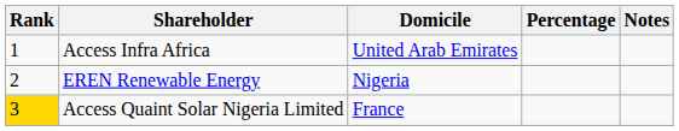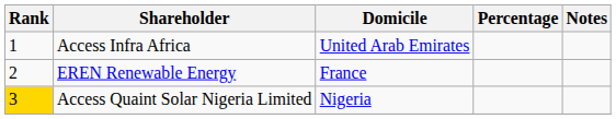 <table class="wikitable sortable">
 <tr>
 <th style="width:2em;">Rank</th>
 <th>Shareholder</th>
 <th>Domicile</th>
 <th>Percentage</th>
 <th>Notes</th>
 </tr>
 <tr>
 <td>1</td>
 <td>Access Infra Africa</td>
 <td><a href='#'>United Arab Emirates</a></td>
 <td></td>
 <td></td>
 </tr>
 <tr>
 <td>2</td>
 <td><a href='#'>EREN Renewable Energy</a></td>
-<td><a href='#'>Nigeria</a></td>
+<td><a href='#'>France</a></td>
 <td></td>
 <td></td>
 </tr>
 <tr>
 <td style="background: gold;">3</td>
 <td>Access Quaint Solar Nigeria Limited</td>
-<td><a href='#'>France</a></td>
+<td><a href='#'>Nigeria</a></td>
 <td></td>
 <td></td>
 </tr>
 <tr>
 </tr>
 </table>
